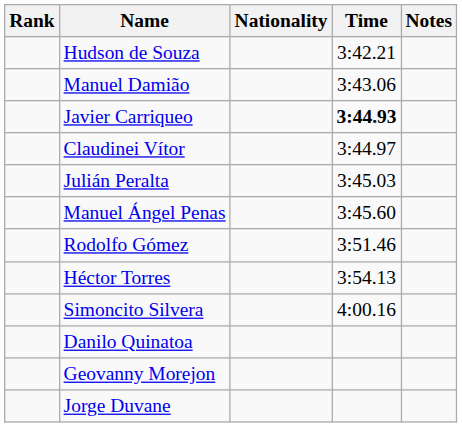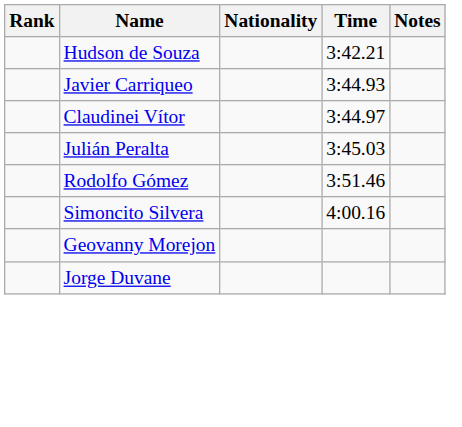 <table class="wikitable sortable" style="text-align:center;font-size:95%">
 <tr>
 <th>Rank</th>
 <th>Name</th>
 <th>Nationality</th>
 <th>Time</th>
 <th>Notes</th>
 </tr>
 <tr>
 <td></td>
 <td align=left><a href='#'>Hudson de Souza</a></td>
 <td align=left></td>
 <td>3:42.21</td>
 <td></td>
 </tr>
 <tr>
 <td></td>
-<td align=left><a href='#'>Manuel Damião</a></td>
-<td align=left></td>
-<td>3:43.06</td>
-<td></td>
-</tr>
-<tr>
-<td></td>
 <td align=left><a href='#'>Javier Carriqueo</a></td>
 <td align=left></td>
-<td><strong>3:44.93</strong></td>
+<td>3:44.93</td>
 <td></td>
 </tr>
 <tr>
 <td></td>
 <td align=left><a href='#'>Claudinei Vítor</a></td>
 <td align=left></td>
 <td>3:44.97</td>
 <td></td>
 </tr>
 <tr>
 <td></td>
 <td align=left><a href='#'>Julián Peralta</a></td>
 <td align=left></td>
 <td>3:45.03</td>
 <td></td>
 </tr>
 <tr>
 <td></td>
-<td align=left><a href='#'>Manuel Ángel Penas</a></td>
-<td align=left></td>
-<td>3:45.60</td>
-<td></td>
-</tr>
-<tr>
-<td></td>
 <td align=left><a href='#'>Rodolfo Gómez</a></td>
 <td align=left></td>
 <td>3:51.46</td>
 <td></td>
 </tr>
 <tr>
 <td></td>
-<td align=left><a href='#'>Héctor Torres</a></td>
-<td align=left></td>
-<td>3:54.13</td>
-<td></td>
-</tr>
-<tr>
-<td></td>
 <td align=left><a href='#'>Simoncito Silvera</a></td>
 <td align=left></td>
 <td>4:00.16</td>
-<td></td>
-</tr>
-<tr>
-<td></td>
-<td align=left><a href='#'>Danilo Quinatoa</a></td>
-<td align=left></td>
-<td></td>
 <td></td>
 </tr>
 <tr>
 <td></td>
 <td align=left><a href='#'>Geovanny Morejon</a></td>
 <td align=left></td>
 <td></td>
 <td></td>
 </tr>
 <tr>
 <td></td>
 <td align=left><a href='#'>Jorge Duvane</a></td>
 <td align=left></td>
 <td></td>
 <td></td>
 </tr>
 </table>
